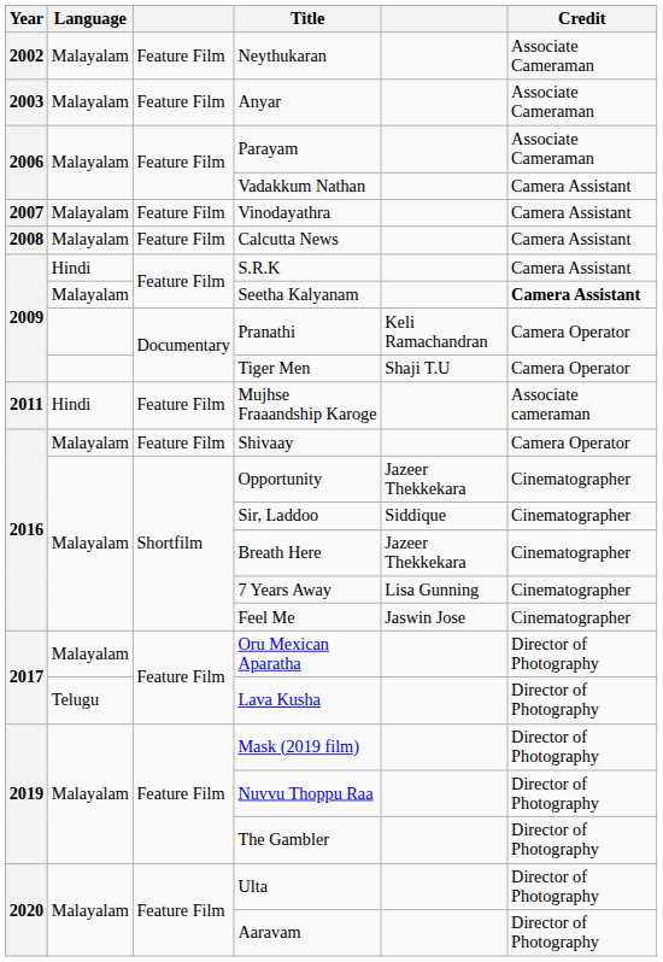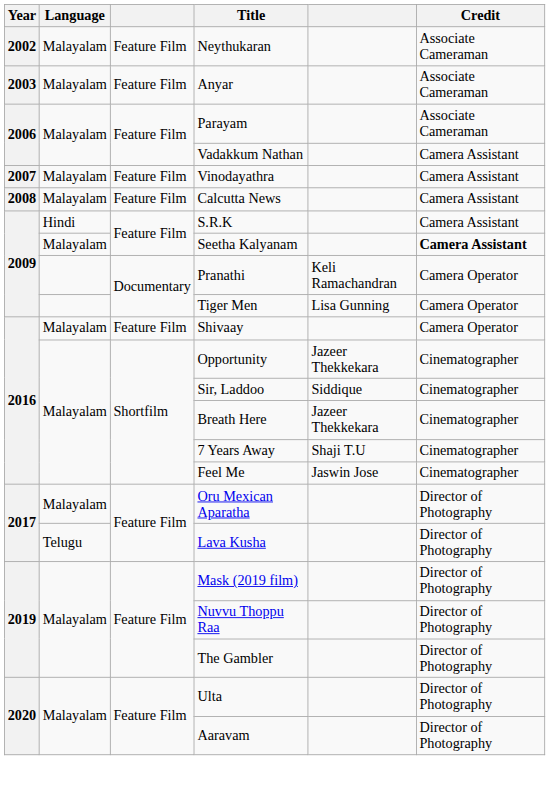 <table class="wikitable sortable">
 <tr>
 <th>Year</th>
 <th>Language</th>
 <th></th>
 <th>Title</th>
 <th></th>
 <th>Credit</th>
 </tr>
 <tr>
 <th>2002</th>
 <td>Malayalam</td>
 <td>Feature Film</td>
 <td>Neythukaran</td>
 <td></td>
 <td>Associate Cameraman</td>
 </tr>
 <tr>
 <th>2003</th>
 <td>Malayalam</td>
 <td>Feature Film</td>
 <td>Anyar</td>
 <td></td>
 <td>Associate Cameraman</td>
 </tr>
 <tr>
 <th rowspan="2">2006</th>
 <td rowspan="2">Malayalam</td>
 <td rowspan="2">Feature Film</td>
 <td>Parayam</td>
 <td></td>
 <td>Associate Cameraman</td>
 </tr>
 <tr>
 <td>Vadakkum Nathan</td>
 <td></td>
 <td>Camera Assistant</td>
 </tr>
 <tr>
 <th>2007</th>
 <td>Malayalam</td>
 <td>Feature Film</td>
 <td>Vinodayathra</td>
 <td></td>
 <td>Camera Assistant</td>
 </tr>
 <tr>
 <th>2008</th>
 <td>Malayalam</td>
 <td>Feature Film</td>
 <td>Calcutta News</td>
 <td></td>
 <td>Camera Assistant</td>
 </tr>
 <tr>
 <th rowspan="4">2009</th>
 <td>Hindi</td>
 <td rowspan="2">Feature Film</td>
 <td>S.R.K</td>
 <td></td>
 <td>Camera Assistant</td>
 </tr>
 <tr>
 <td>Malayalam</td>
 <td>Seetha Kalyanam</td>
 <td></td>
 <td><strong>Camera Assistant</strong></td>
 </tr>
 <tr>
 <td></td>
 <td rowspan="2">Documentary</td>
 <td>Pranathi</td>
 <td>Keli Ramachandran</td>
 <td>Camera Operator</td>
 </tr>
 <tr>
 <td></td>
 <td>Tiger Men</td>
-<td>Shaji T.U</td>
+<td>Lisa Gunning</td>
 <td>Camera Operator</td>
-</tr>
-<tr>
-<th>2011</th>
-<td>Hindi</td>
-<td>Feature Film</td>
-<td>Mujhse Fraaandship Karoge</td>
-<td></td>
-<td>Associate cameraman</td>
 </tr>
 <tr>
 <th rowspan="6">2016</th>
 <td>Malayalam</td>
 <td>Feature Film</td>
 <td>Shivaay</td>
 <td></td>
 <td>Camera Operator</td>
 </tr>
 <tr>
 <td rowspan="5">Malayalam</td>
 <td rowspan="5">Shortfilm</td>
 <td>Opportunity</td>
 <td>Jazeer Thekkekara</td>
 <td>Cinematographer</td>
 </tr>
 <tr>
 <td>Sir, Laddoo</td>
 <td>Siddique</td>
 <td>Cinematographer</td>
 </tr>
 <tr>
 <td>Breath Here</td>
 <td>Jazeer Thekkekara</td>
 <td>Cinematographer</td>
 </tr>
 <tr>
 <td>7 Years Away</td>
-<td>Lisa Gunning</td>
+<td>Shaji T.U</td>
 <td>Cinematographer</td>
 </tr>
 <tr>
 <td>Feel Me  </td>
 <td>Jaswin Jose</td>
 <td>Cinematographer</td>
 </tr>
 <tr>
 <th rowspan="2">2017</th>
 <td>Malayalam</td>
 <td rowspan="2">Feature Film</td>
 <td><a href='#'>Oru Mexican Aparatha</a></td>
 <td></td>
 <td>Director of Photography</td>
 </tr>
 <tr>
 <td>Telugu</td>
 <td><a href='#'>Lava Kusha</a></td>
 <td></td>
 <td>Director of Photography</td>
 </tr>
 <tr>
 <th rowspan="3">2019</th>
 <td rowspan="3">Malayalam</td>
 <td rowspan="3">Feature Film</td>
 <td><a href='#'>Mask (2019 film)</a></td>
 <td></td>
 <td>Director of Photography</td>
 </tr>
 <tr>
 <td><a href='#'>Nuvvu Thoppu Raa</a></td>
 <td></td>
 <td>Director of Photography</td>
 </tr>
 <tr>
 <td>The Gambler</td>
 <td></td>
 <td>Director of Photography</td>
 </tr>
 <tr>
 <th rowspan="2">2020</th>
 <td rowspan="2">Malayalam</td>
 <td rowspan="2">Feature Film</td>
 <td>Ulta </td>
 <td></td>
 <td>Director of Photography</td>
 </tr>
 <tr>
 <td>Aaravam</td>
 <td></td>
 <td>Director of Photography</td>
 </tr>
 </table>
